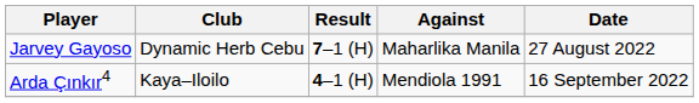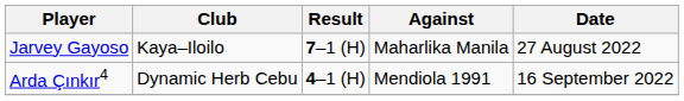 <table class="wikitable sortable">
 <tr>
 <th>Player</th>
 <th>Club</th>
 <th>Result</th>
 <th>Against</th>
 <th>Date</th>
 </tr>
 <tr>
 <td> <a href='#'>Jarvey Gayoso</a></td>
-<td>Dynamic Herb Cebu</td>
+<td>Kaya–Iloilo</td>
 <td align="center"><strong>7</strong>–1 (H)</td>
 <td>Maharlika Manila</td>
 <td>27 August 2022</td>
 </tr>
 <tr>
 <td> <a href='#'>Arda Çınkır</a><sup>4</sup></td>
-<td>Kaya–Iloilo</td>
+<td>Dynamic Herb Cebu</td>
 <td align="center"><strong>4</strong>–1 (H)</td>
 <td>Mendiola 1991</td>
 <td>16 September 2022</td>
 </tr>
 <tr>
 </tr>
 </table>
